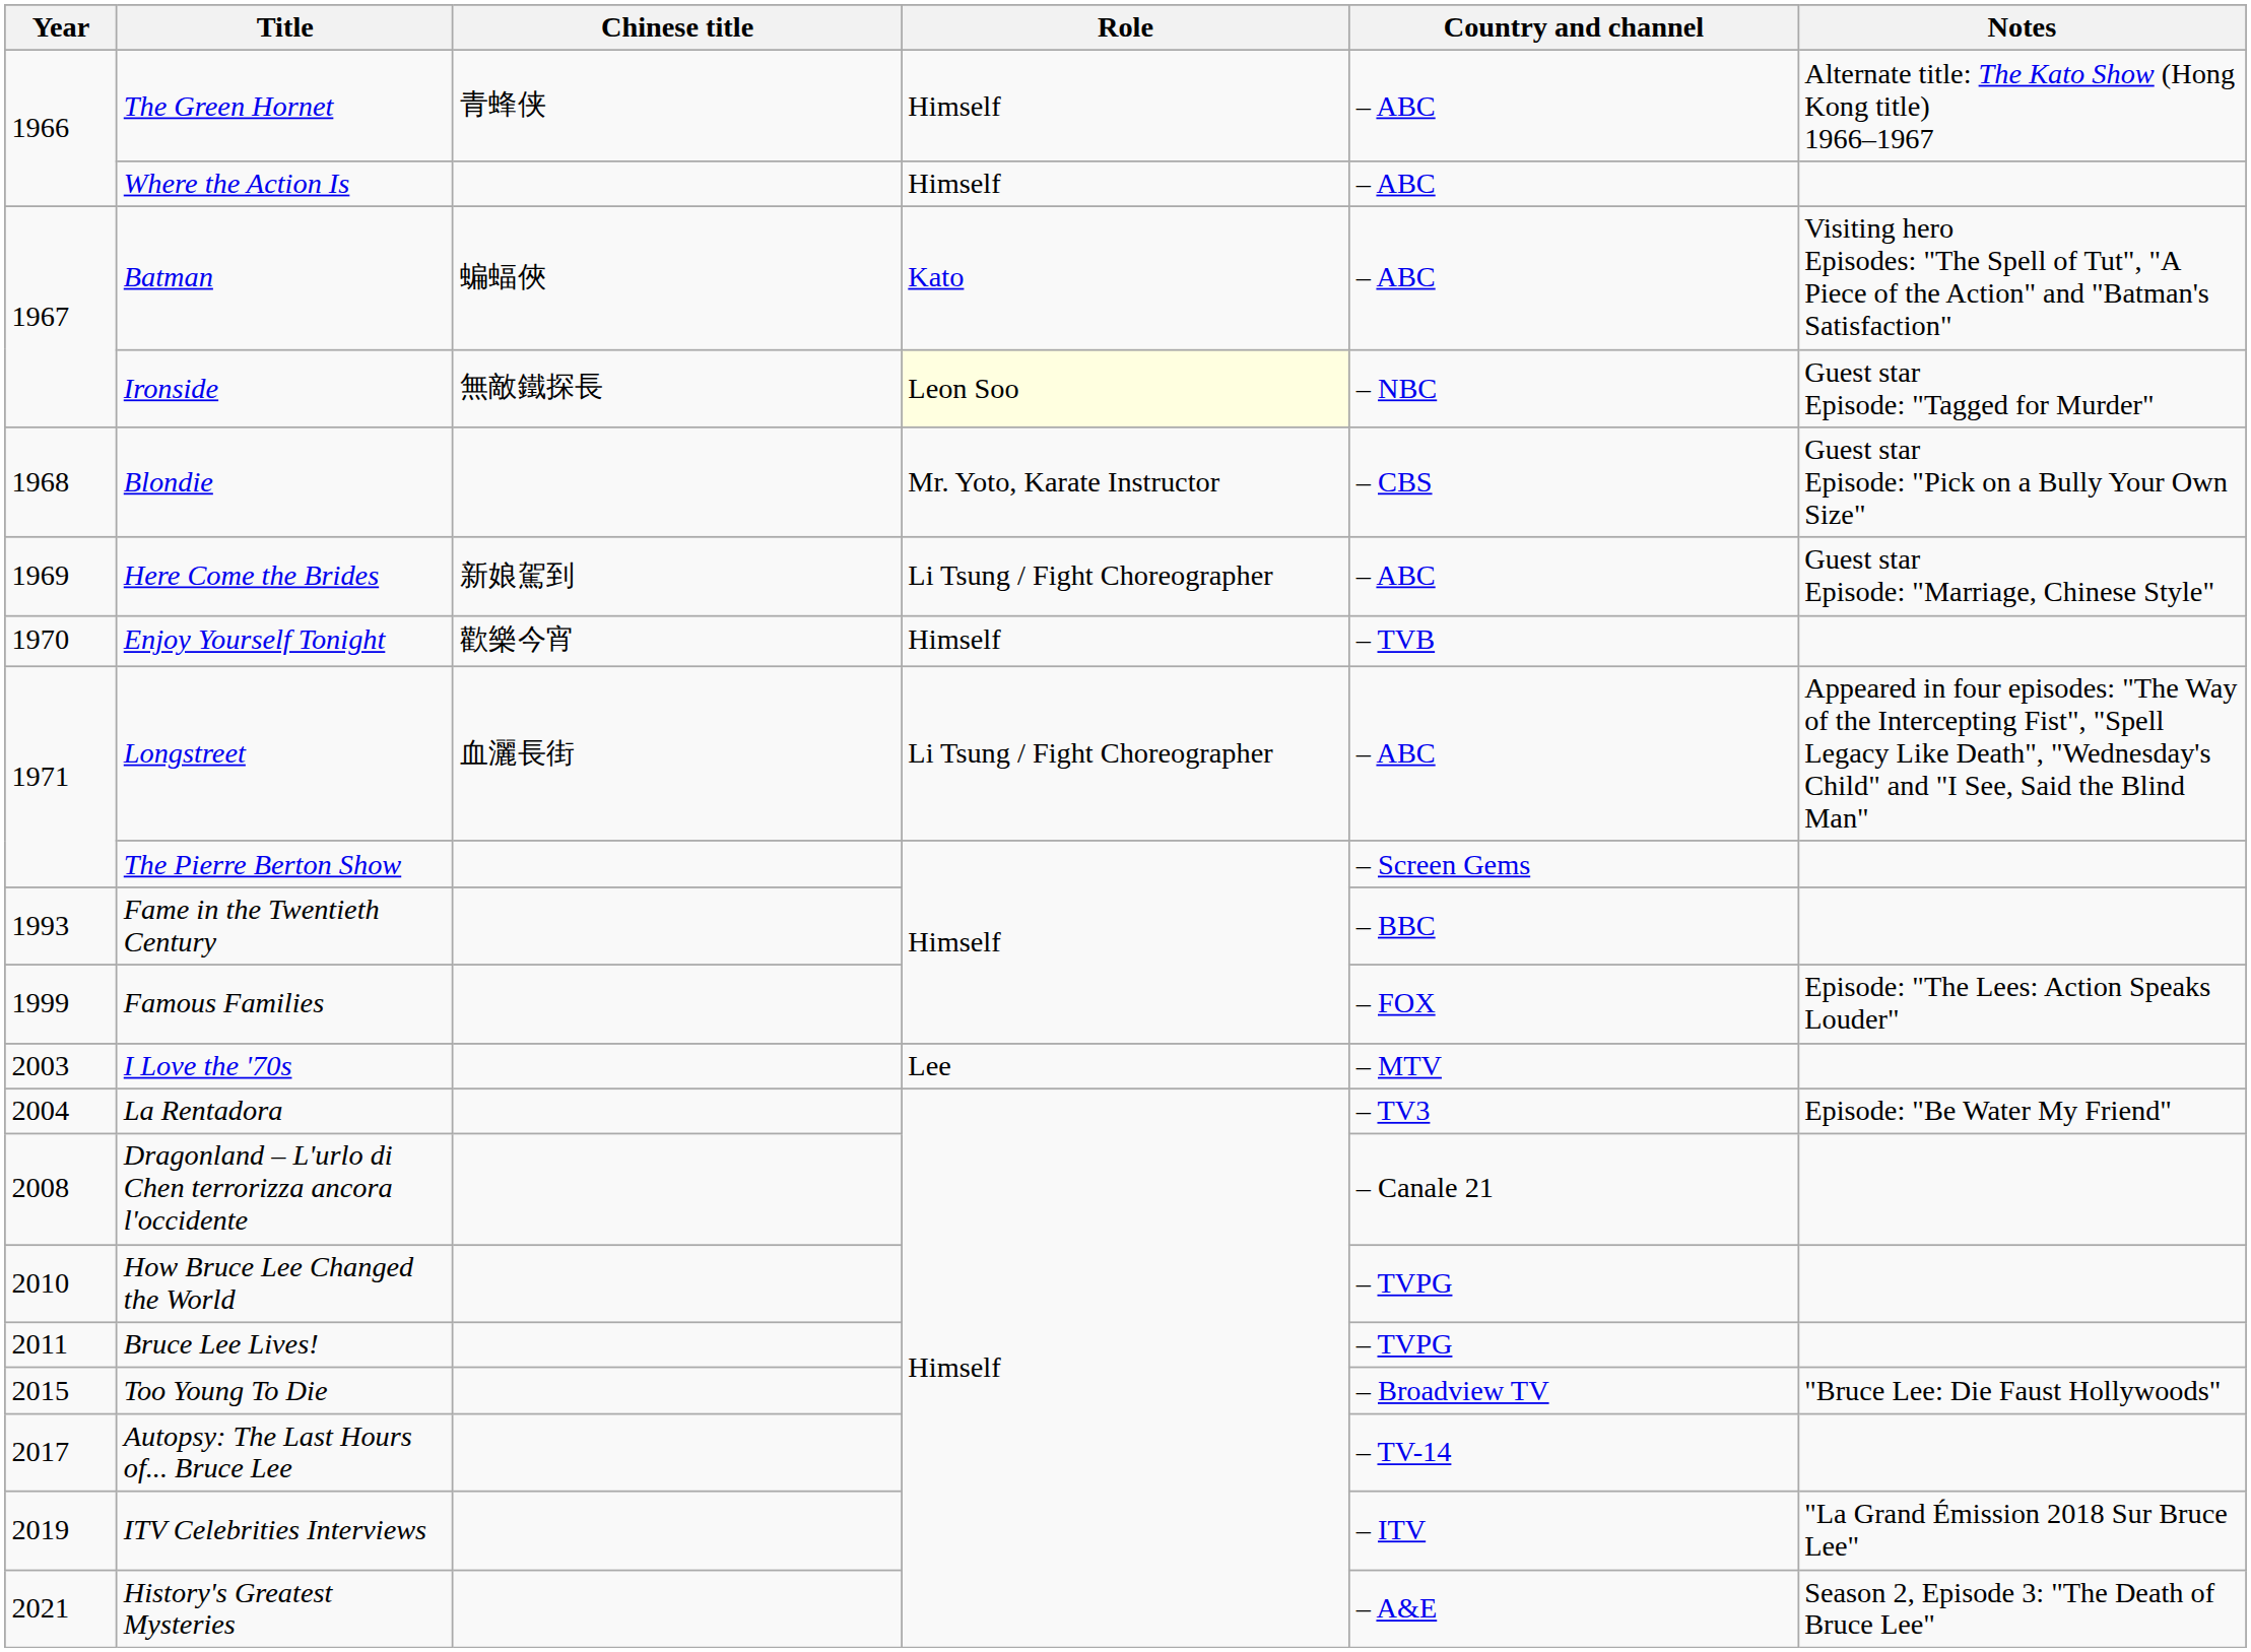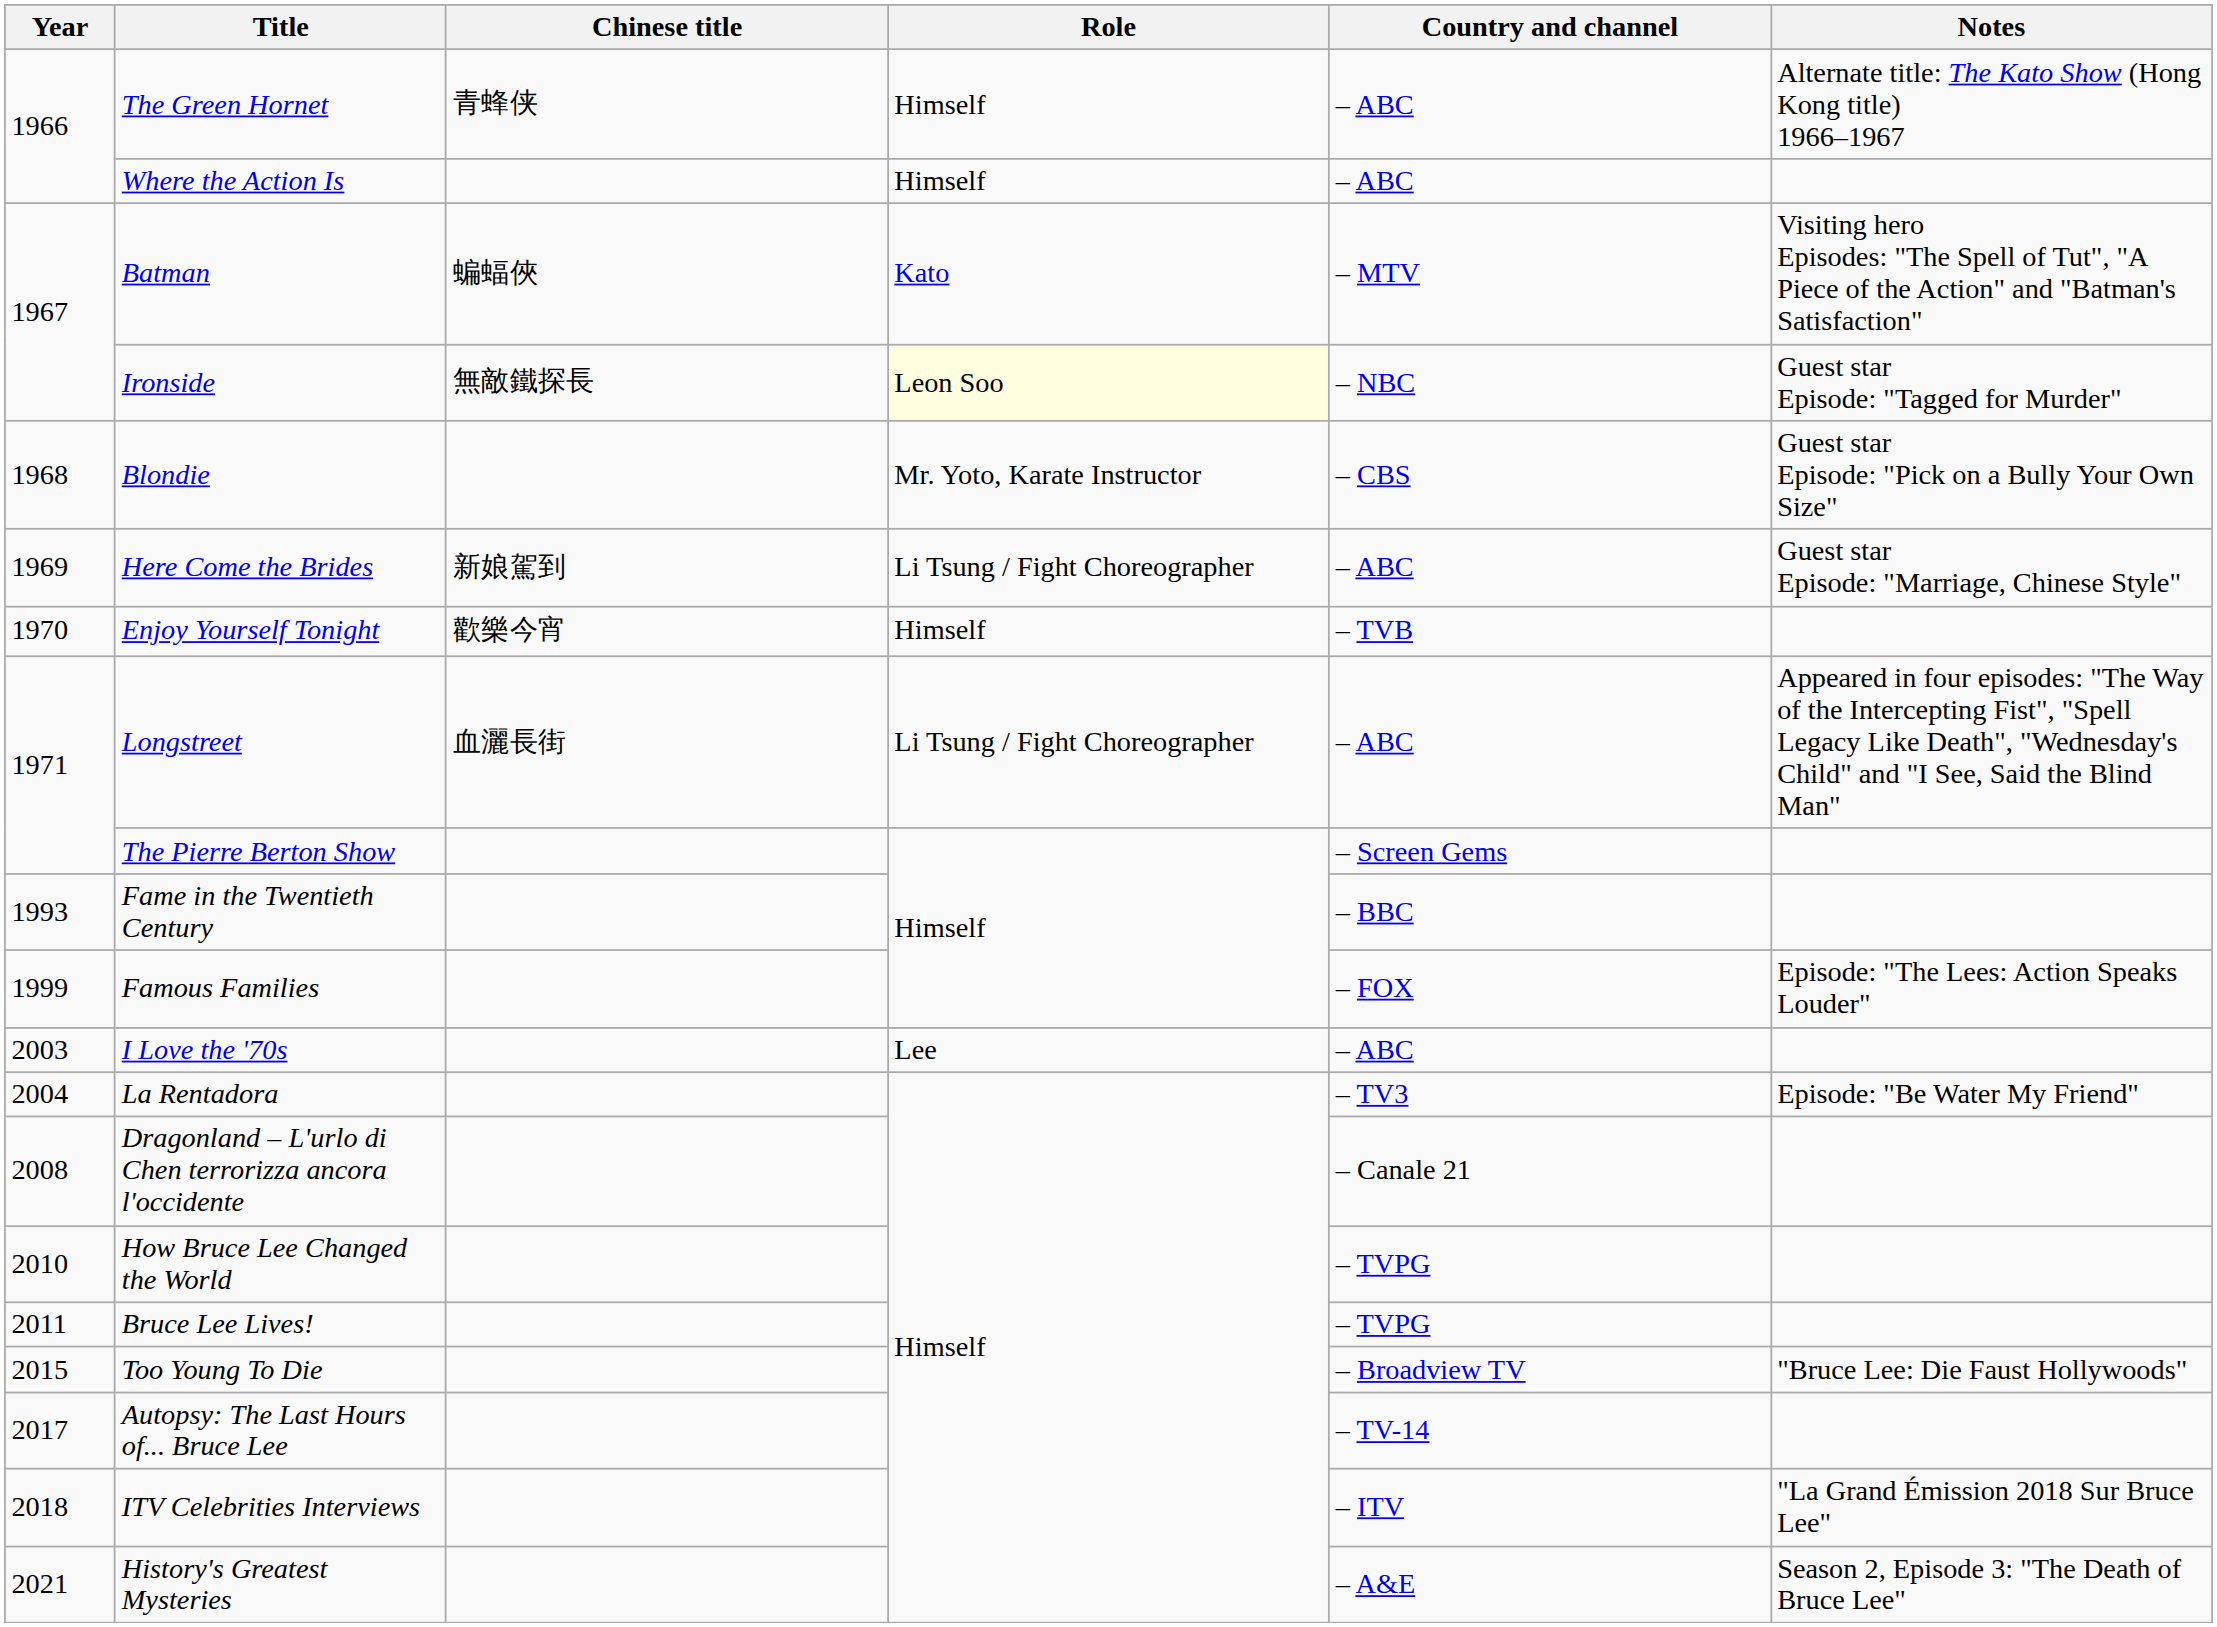 <table class="wikitable">
 <tr>
 <th width=5%>Year</th>
 <th width=250>Title</th>
 <th width=20%>Chinese title</th>
 <th width=20%>Role</th>
 <th width=20%>Country and channel</th>
 <th width=20%>Notes</th>
 </tr>
 <tr>
 <td rowspan="2">1966</td>
 <td><em><a href='#'>The Green Hornet</a></em></td>
 <td>青蜂侠</td>
 <td>Himself</td>
 <td> – <a href='#'>ABC</a></td>
 <td>Alternate title: <em><a href='#'>The Kato Show</a></em> (Hong Kong title)<br>1966–1967</td>
 </tr>
 <tr>
 <td><em><a href='#'>Where the Action Is</a></em></td>
 <td></td>
 <td>Himself</td>
 <td> – <a href='#'>ABC</a></td>
 <td></td>
 </tr>
 <tr>
 <td rowspan="2">1967</td>
 <td><em><a href='#'>Batman</a></em></td>
 <td>蝙蝠俠</td>
 <td><a href='#'>Kato</a></td>
-<td> – <a href='#'>ABC</a></td>
+<td> – <a href='#'>MTV</a></td>
 <td>Visiting hero<br>Episodes: "The Spell of Tut", "A Piece of the Action" and "Batman's Satisfaction"</td>
 </tr>
 <tr>
 <td><em><a href='#'>Ironside</a></em></td>
 <td>無敵鐵探長</td>
 <td style="background: lightyellow;">Leon Soo</td>
 <td> – <a href='#'>NBC</a></td>
 <td>Guest star<br>Episode: "Tagged for Murder"</td>
 </tr>
 <tr>
 <td>1968</td>
 <td><em><a href='#'>Blondie</a></em></td>
 <td></td>
 <td>Mr. Yoto, Karate Instructor</td>
 <td> – <a href='#'>CBS</a></td>
 <td>Guest star<br>Episode: "Pick on a Bully Your Own Size"</td>
 </tr>
 <tr>
 <td>1969</td>
 <td><em><a href='#'>Here Come the Brides</a></em></td>
 <td>新娘駕到</td>
 <td>Li Tsung / Fight Choreographer</td>
 <td> – <a href='#'>ABC</a></td>
 <td>Guest star<br>Episode: "Marriage, Chinese Style"</td>
 </tr>
 <tr>
 <td>1970</td>
 <td><em><a href='#'>Enjoy Yourself Tonight</a></em></td>
 <td>歡樂今宵</td>
 <td>Himself</td>
 <td> – <a href='#'>TVB</a></td>
 <td></td>
 </tr>
 <tr>
 <td rowspan="2">1971</td>
 <td><em><a href='#'>Longstreet</a></em></td>
 <td>血灑長街</td>
 <td>Li Tsung / Fight Choreographer</td>
 <td> – <a href='#'>ABC</a></td>
 <td>Appeared in four episodes: "The Way of the Intercepting Fist", "Spell Legacy Like Death", "Wednesday's Child" and "I See, Said the Blind Man"</td>
 </tr>
 <tr>
 <td><em><a href='#'>The Pierre Berton Show</a></em></td>
 <td></td>
 <td rowspan="3">Himself</td>
 <td> – <a href='#'>Screen Gems</a></td>
 <td></td>
 </tr>
 <tr>
 <td>1993</td>
 <td><em>Fame in the Twentieth Century</em></td>
 <td></td>
 <td> – <a href='#'>BBC</a></td>
 <td></td>
 </tr>
 <tr>
 <td>1999</td>
 <td><em>Famous Families</em></td>
 <td></td>
 <td> – <a href='#'>FOX</a></td>
 <td>Episode: "The Lees: Action Speaks Louder"</td>
 </tr>
 <tr>
 <td>2003</td>
 <td><em><a href='#'>I Love the '70s</a></em></td>
 <td></td>
 <td>Lee</td>
-<td> – <a href='#'>MTV</a></td>
+<td> – <a href='#'>ABC</a></td>
 <td></td>
 </tr>
 <tr>
 <td>2004</td>
 <td><em>La Rentadora</em></td>
 <td></td>
 <td rowspan="8">Himself</td>
 <td> – <a href='#'>TV3</a></td>
 <td>Episode: "Be Water My Friend"</td>
 </tr>
 <tr>
 <td>2008</td>
 <td><em>Dragonland – L'urlo di Chen terrorizza ancora l'occidente</em></td>
 <td></td>
 <td> – Canale 21</td>
 <td></td>
 </tr>
 <tr>
 <td>2010</td>
 <td><em>How Bruce Lee Changed the World</em></td>
 <td></td>
 <td> – <a href='#'>TVPG</a></td>
 <td></td>
 </tr>
 <tr>
 <td>2011</td>
 <td><em>Bruce Lee Lives!</em></td>
 <td></td>
 <td> – <a href='#'>TVPG</a></td>
 <td></td>
 </tr>
 <tr>
 <td>2015</td>
 <td><em>Too Young To Die</em></td>
 <td></td>
 <td> – <a href='#'>Broadview TV</a></td>
 <td>"Bruce Lee: Die Faust Hollywoods"</td>
 </tr>
 <tr>
 <td>2017</td>
 <td><em>Autopsy: The Last Hours of... Bruce Lee</em></td>
 <td></td>
 <td> – <a href='#'>TV-14</a></td>
 <td></td>
 </tr>
 <tr>
-<td>2019</td>
+<td>2018</td>
 <td><em>ITV Celebrities Interviews</em></td>
 <td></td>
 <td> – <a href='#'>ITV</a></td>
 <td>"La Grand Émission 2018 Sur Bruce Lee"</td>
 </tr>
 <tr>
 <td>2021</td>
 <td><em>History's Greatest Mysteries</em></td>
 <td></td>
 <td> – <a href='#'>A&E</a></td>
 <td>Season 2, Episode 3: "The Death of Bruce Lee"</td>
 </tr>
 </table>
